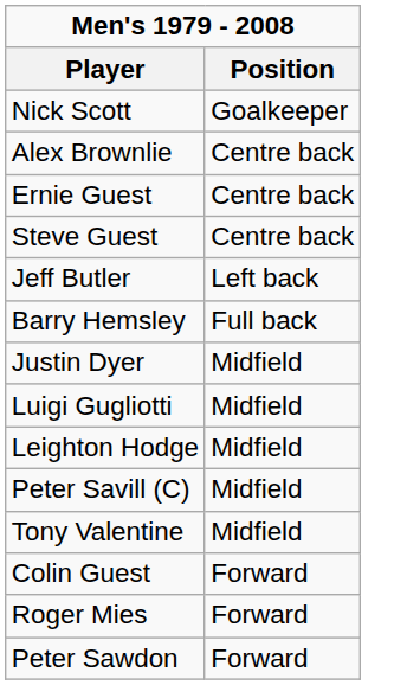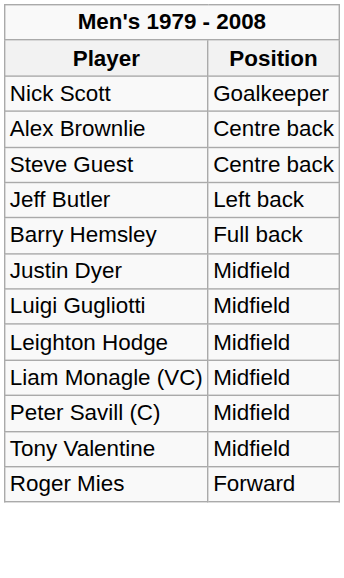 <table class="wikitable">
 <tr>
 <td !  rowspan=1 colspan=2 align=center><strong>Men's 1979 - 2008</strong></td>
 </tr>
 <tr>
 <th>Player</th>
 <th>Position</th>
 </tr>
 <tr>
 <td> Nick Scott</td>
 <td>Goalkeeper</td>
 </tr>
 <tr>
 <td> Alex Brownlie</td>
-<td>Centre back</td>
-</tr>
-<tr>
-<td> Ernie Guest</td>
 <td>Centre back</td>
 </tr>
 <tr>
 <td> Steve Guest</td>
 <td>Centre back</td>
 </tr>
 <tr>
 <td> Jeff Butler</td>
 <td>Left back</td>
 </tr>
 <tr>
 <td> Barry Hemsley</td>
 <td>Full back</td>
 </tr>
 <tr>
 <td> Justin Dyer</td>
 <td>Midfield</td>
 </tr>
 <tr>
 <td> Luigi Gugliotti</td>
 <td>Midfield</td>
 </tr>
 <tr>
 <td> Leighton Hodge</td>
 <td>Midfield</td>
 </tr>
 <tr>
+<td> Liam Monagle (VC)</td>
+<td>Midfield</td>
+</tr>
+<tr>
 <td> Peter Savill (C)</td>
 <td>Midfield</td>
 </tr>
 <tr>
 <td> Tony Valentine</td>
 <td>Midfield</td>
 </tr>
 <tr>
-<td> Colin Guest</td>
-<td>Forward</td>
-</tr>
-<tr>
 <td> Roger Mies</td>
 <td>Forward</td>
 </tr>
-<tr>
-<td> Peter Sawdon</td>
-<td>Forward</td>
-</tr>
 </table>
